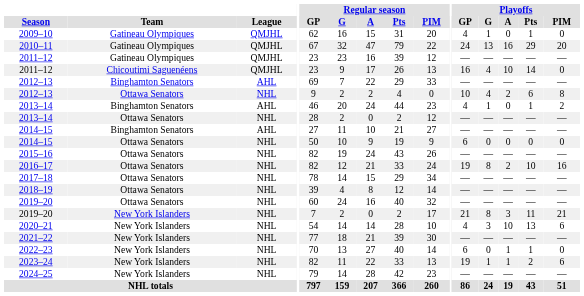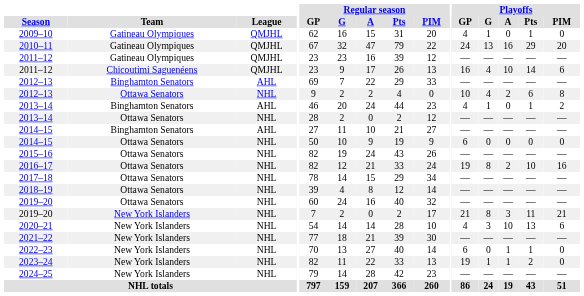 <table border="0" cellpadding="1" cellspacing="0" style="text-align:center; width:60em;">
 <tr bgcolor="#e0e0e0">
 <th colspan="3" bgcolor="#ffffff"></th>
 <th rowspan="99" bgcolor="#ffffff"></th>
 <th colspan="5"><a href='#'>Regular season</a></th>
 <th rowspan="99" bgcolor="#ffffff"></th>
 <th colspan="5"><a href='#'>Playoffs</a></th>
 </tr>
 <tr bgcolor="#e0e0e0">
 <th><a href='#'>Season</a></th>
 <th>Team</th>
 <th>League</th>
 <th>GP</th>
 <th><a href='#'>G</a></th>
 <th><a href='#'>A</a></th>
 <th><a href='#'>Pts</a></th>
 <th><a href='#'>PIM</a></th>
 <th>GP</th>
 <th>G</th>
 <th>A</th>
 <th>Pts</th>
 <th>PIM</th>
 </tr>
 <tr>
 <td><a href='#'>2009–10</a></td>
 <td><a href='#'>Gatineau Olympiques</a></td>
 <td><a href='#'>QMJHL</a></td>
 <td>62</td>
 <td>16</td>
 <td>15</td>
 <td>31</td>
 <td>20</td>
 <td>4</td>
 <td>1</td>
 <td>0</td>
 <td>1</td>
 <td>0</td>
 </tr>
 <tr bgcolor="#f0f0f0">
 <td><a href='#'>2010–11</a></td>
 <td>Gatineau Olympiques</td>
 <td>QMJHL</td>
 <td>67</td>
 <td>32</td>
 <td>47</td>
 <td>79</td>
 <td>22</td>
 <td>24</td>
 <td>13</td>
 <td>16</td>
 <td>29</td>
 <td>20</td>
 </tr>
 <tr>
 <td><a href='#'>2011–12</a></td>
 <td>Gatineau Olympiques</td>
 <td>QMJHL</td>
 <td>23</td>
 <td>23</td>
 <td>16</td>
 <td>39</td>
 <td>12</td>
 <td>—</td>
 <td>—</td>
 <td>—</td>
 <td>—</td>
 <td>—</td>
 </tr>
 <tr bgcolor="#f0f0f0">
 <td>2011–12</td>
 <td><a href='#'>Chicoutimi Saguenéens</a></td>
 <td>QMJHL</td>
 <td>23</td>
 <td>9</td>
 <td>17</td>
 <td>26</td>
 <td>13</td>
 <td>16</td>
 <td>4</td>
 <td>10</td>
 <td>14</td>
-<td>0</td>
+<td>6</td>
 </tr>
 <tr>
 <td><a href='#'>2012–13</a></td>
 <td><a href='#'>Binghamton Senators</a></td>
 <td><a href='#'>AHL</a></td>
 <td>69</td>
 <td>7</td>
 <td>22</td>
 <td>29</td>
 <td>33</td>
 <td>—</td>
 <td>—</td>
 <td>—</td>
 <td>—</td>
 <td>—</td>
 </tr>
 <tr bgcolor="#f0f0f0">
 <td><a href='#'>2012–13</a></td>
 <td><a href='#'>Ottawa Senators</a></td>
 <td><a href='#'>NHL</a></td>
 <td>9</td>
 <td>2</td>
 <td>2</td>
 <td>4</td>
 <td>0</td>
 <td>10</td>
 <td>4</td>
 <td>2</td>
 <td>6</td>
 <td>8</td>
 </tr>
 <tr>
 <td><a href='#'>2013–14</a></td>
 <td>Binghamton Senators</td>
 <td>AHL</td>
 <td>46</td>
 <td>20</td>
 <td>24</td>
 <td>44</td>
 <td>23</td>
 <td>4</td>
 <td>1</td>
 <td>0</td>
 <td>1</td>
 <td>2</td>
 </tr>
 <tr bgcolor="#f0f0f0">
 <td><a href='#'>2013–14</a></td>
 <td>Ottawa Senators</td>
 <td>NHL</td>
 <td>28</td>
 <td>2</td>
 <td>0</td>
 <td>2</td>
 <td>12</td>
 <td>—</td>
 <td>—</td>
 <td>—</td>
 <td>—</td>
 <td>—</td>
 </tr>
 <tr>
 <td><a href='#'>2014–15</a></td>
 <td>Binghamton Senators</td>
 <td>AHL</td>
 <td>27</td>
 <td>11</td>
 <td>10</td>
 <td>21</td>
 <td>27</td>
 <td>—</td>
 <td>—</td>
 <td>—</td>
 <td>—</td>
 <td>—</td>
 </tr>
 <tr bgcolor="#f0f0f0">
 <td><a href='#'>2014–15</a></td>
 <td>Ottawa Senators</td>
 <td>NHL</td>
 <td>50</td>
 <td>10</td>
 <td>9</td>
 <td>19</td>
 <td>9</td>
 <td>6</td>
 <td>0</td>
 <td>0</td>
 <td>0</td>
 <td>0</td>
 </tr>
 <tr>
 <td><a href='#'>2015–16</a></td>
 <td>Ottawa Senators</td>
 <td>NHL</td>
 <td>82</td>
 <td>19</td>
 <td>24</td>
 <td>43</td>
 <td>26</td>
 <td>—</td>
 <td>—</td>
 <td>—</td>
 <td>—</td>
 <td>—</td>
 </tr>
 <tr bgcolor="#f0f0f0">
 <td><a href='#'>2016–17</a></td>
 <td>Ottawa Senators</td>
 <td>NHL</td>
 <td>82</td>
 <td>12</td>
 <td>21</td>
 <td>33</td>
 <td>24</td>
 <td>19</td>
 <td>8</td>
 <td>2</td>
 <td>10</td>
 <td>16</td>
 </tr>
 <tr>
 <td><a href='#'>2017–18</a></td>
 <td>Ottawa Senators</td>
 <td>NHL</td>
 <td>78</td>
 <td>14</td>
 <td>15</td>
 <td>29</td>
 <td>34</td>
 <td>—</td>
 <td>—</td>
 <td>—</td>
 <td>—</td>
 <td>—</td>
 </tr>
 <tr bgcolor="#f0f0f0">
 <td><a href='#'>2018–19</a></td>
 <td>Ottawa Senators</td>
 <td>NHL</td>
 <td>39</td>
 <td>4</td>
 <td>8</td>
 <td>12</td>
 <td>14</td>
 <td>—</td>
 <td>—</td>
 <td>—</td>
 <td>—</td>
 <td>—</td>
 </tr>
 <tr>
 <td><a href='#'>2019–20</a></td>
 <td>Ottawa Senators</td>
 <td>NHL</td>
 <td>60</td>
 <td>24</td>
 <td>16</td>
 <td>40</td>
 <td>32</td>
 <td>—</td>
 <td>—</td>
 <td>—</td>
 <td>—</td>
 <td>—</td>
 </tr>
 <tr bgcolor="#f0f0f0">
 <td>2019–20</td>
 <td><a href='#'>New York Islanders</a></td>
 <td>NHL</td>
 <td>7</td>
 <td>2</td>
 <td>0</td>
 <td>2</td>
 <td>17</td>
 <td>21</td>
 <td>8</td>
 <td>3</td>
 <td>11</td>
 <td>21</td>
 </tr>
 <tr>
 <td><a href='#'>2020–21</a></td>
 <td>New York Islanders</td>
 <td>NHL</td>
 <td>54</td>
 <td>14</td>
 <td>14</td>
 <td>28</td>
 <td>10</td>
 <td>4</td>
 <td>3</td>
 <td>10</td>
 <td>13</td>
 <td>6</td>
 </tr>
 <tr bgcolor="#f0f0f0">
 <td><a href='#'>2021–22</a></td>
 <td>New York Islanders</td>
 <td>NHL</td>
 <td>77</td>
 <td>18</td>
 <td>21</td>
 <td>39</td>
 <td>30</td>
 <td>—</td>
 <td>—</td>
 <td>—</td>
 <td>—</td>
 <td>—</td>
 </tr>
 <tr>
 <td><a href='#'>2022–23</a></td>
 <td>New York Islanders</td>
 <td>NHL</td>
 <td>70</td>
 <td>13</td>
 <td>27</td>
 <td>40</td>
 <td>14</td>
 <td>6</td>
 <td>0</td>
 <td>1</td>
 <td>1</td>
 <td>0</td>
 </tr>
 <tr bgcolor="#f0f0f0">
 <td><a href='#'>2023–24</a></td>
 <td>New York Islanders</td>
 <td>NHL</td>
 <td>82</td>
 <td>11</td>
 <td>22</td>
 <td>33</td>
 <td>13</td>
 <td>19</td>
 <td>1</td>
 <td>1</td>
 <td>2</td>
-<td>6</td>
+<td>0</td>
 </tr>
 <tr>
 <td><a href='#'>2024–25</a></td>
 <td>New York Islanders</td>
 <td>NHL</td>
 <td>79</td>
 <td>14</td>
 <td>28</td>
 <td>42</td>
 <td>23</td>
 <td>—</td>
 <td>—</td>
 <td>—</td>
 <td>—</td>
 <td>—</td>
 </tr>
 <tr bgcolor="#e0e0e0">
 <th colspan="3">NHL totals</th>
 <th>797</th>
 <th>159</th>
 <th>207</th>
 <th>366</th>
 <th>260</th>
 <th>86</th>
 <th>24</th>
 <th>19</th>
 <th>43</th>
 <th>51</th>
 </tr>
 </table>
